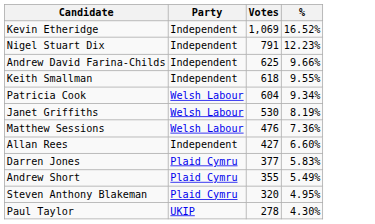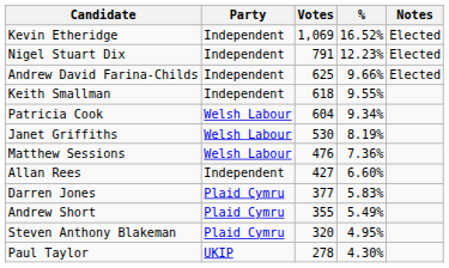 <table class=wikitable style=text-align:right>
 <tr>
 <th>Candidate</th>
 <th>Party</th>
 <th>Votes</th>
 <th>%</th>
+<th>Notes</th>
 </tr>
 <tr>
 <td align=left>Kevin Etheridge</td>
 <td align=left>Independent</td>
 <td>1,069</td>
 <td>16.52%</td>
+<td align=left>Elected</td>
 </tr>
 <tr>
 <td align=left>Nigel Stuart Dix</td>
 <td align=left>Independent</td>
 <td>791</td>
 <td>12.23%</td>
+<td align=left>Elected</td>
 </tr>
 <tr>
 <td align=left>Andrew David Farina-Childs</td>
 <td align=left>Independent</td>
 <td>625</td>
 <td>9.66%</td>
+<td align=left>Elected</td>
 </tr>
 <tr>
 <td align=left>Keith Smallman</td>
 <td align=left>Independent</td>
 <td>618</td>
 <td>9.55%</td>
+<td></td>
 </tr>
 <tr>
 <td align=left>Patricia Cook</td>
 <td align=left><a href='#'>Welsh Labour</a></td>
 <td>604</td>
 <td>9.34%</td>
+<td></td>
 </tr>
 <tr>
 <td align=left>Janet Griffiths</td>
 <td align=left><a href='#'>Welsh Labour</a></td>
 <td>530</td>
 <td>8.19%</td>
+<td></td>
 </tr>
 <tr>
 <td align=left>Matthew Sessions</td>
 <td align=left><a href='#'>Welsh Labour</a></td>
 <td>476</td>
 <td>7.36%</td>
+<td></td>
 </tr>
 <tr>
 <td align=left>Allan Rees</td>
 <td align=left>Independent</td>
 <td>427</td>
 <td>6.60%</td>
+<td></td>
 </tr>
 <tr>
 <td align=left>Darren Jones</td>
 <td align=left><a href='#'>Plaid Cymru</a></td>
 <td>377</td>
 <td>5.83%</td>
+<td></td>
 </tr>
 <tr>
 <td align=left>Andrew Short</td>
 <td align=left><a href='#'>Plaid Cymru</a></td>
 <td>355</td>
 <td>5.49%</td>
+<td></td>
 </tr>
 <tr>
 <td align=left>Steven Anthony Blakeman</td>
 <td align=left><a href='#'>Plaid Cymru</a></td>
 <td>320</td>
 <td>4.95%</td>
+<td></td>
 </tr>
 <tr>
 <td align=left>Paul Taylor</td>
 <td align=left><a href='#'>UKIP</a></td>
 <td>278</td>
 <td>4.30%</td>
+<td></td>
 </tr>
 </table>
